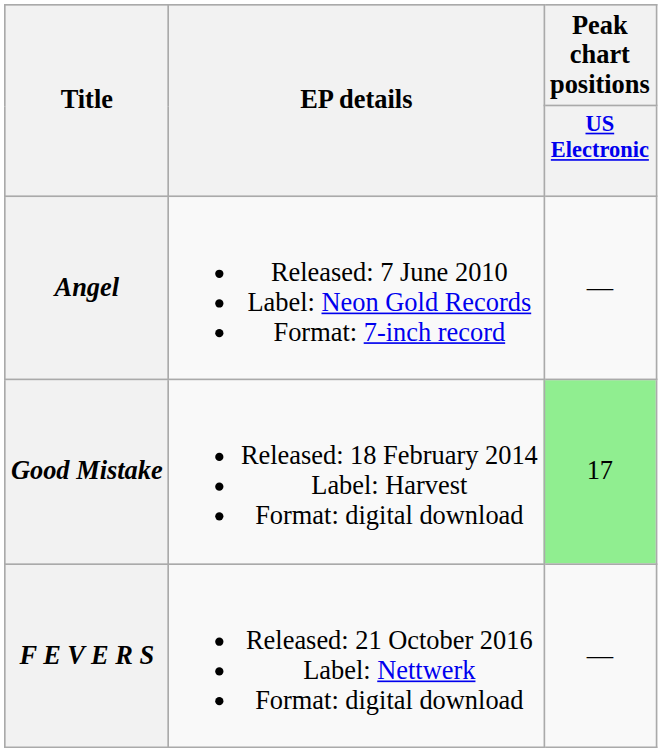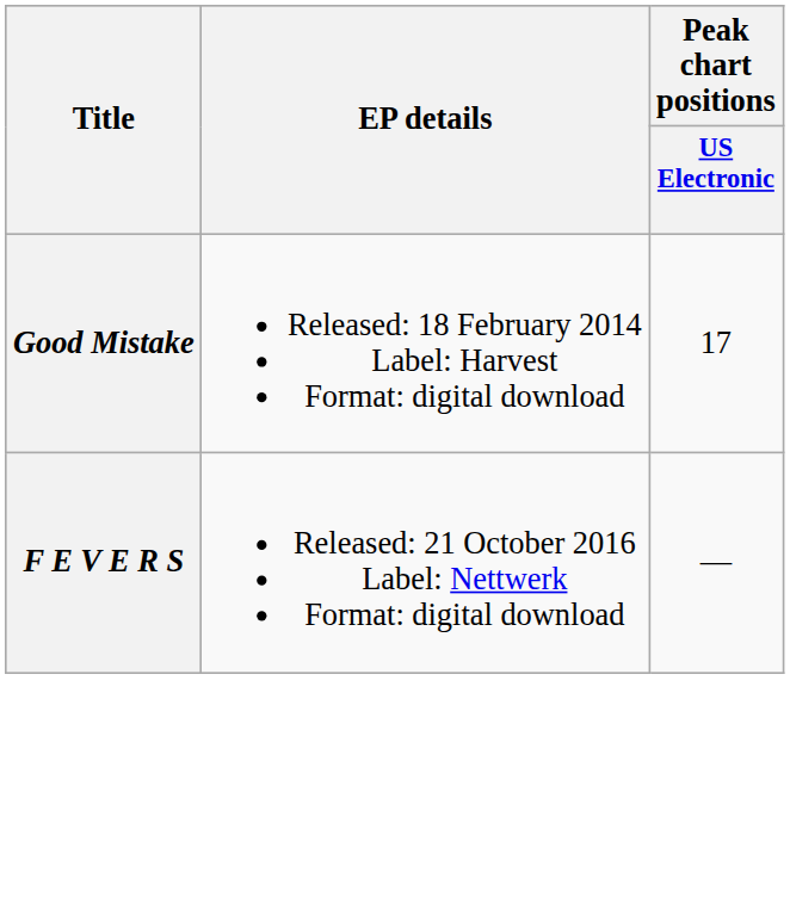 <table class="wikitable plainrowheaders" style="text-align:center;">
 <tr>
 <th rowspan="2">Title</th>
 <th rowspan="2">EP details</th>
 <th colspan="1">Peak chart positions</th>
 </tr>
 <tr>
 <th scope="col" style="width:3em;font-size:85%;"><a href='#'>US<br>Electronic</a><br><br></th>
 </tr>
 <tr>
-<th scope="row"><em>Angel</em></th>
-<td><br><ul><li>Released: 7 June 2010</li><li>Label: <a href='#'>Neon Gold Records</a></li><li>Format: <a href='#'>7-inch record</a></li></ul></td>
-<td>—</td>
-</tr>
-<tr>
 <th scope="row"><em>Good Mistake</em></th>
 <td><br><ul><li>Released: 18 February 2014</li><li>Label: Harvest</li><li>Format: digital download</li></ul></td>
-<td style="background: lightgreen;">17</td>
+<td>17</td>
 </tr>
 <tr>
 <th scope="row"><em>F E V E R S</em></th>
 <td><br><ul><li>Released: 21 October 2016</li><li>Label: <a href='#'>Nettwerk</a></li><li>Format: digital download</li></ul></td>
 <td>—</td>
 </tr>
 </table>
